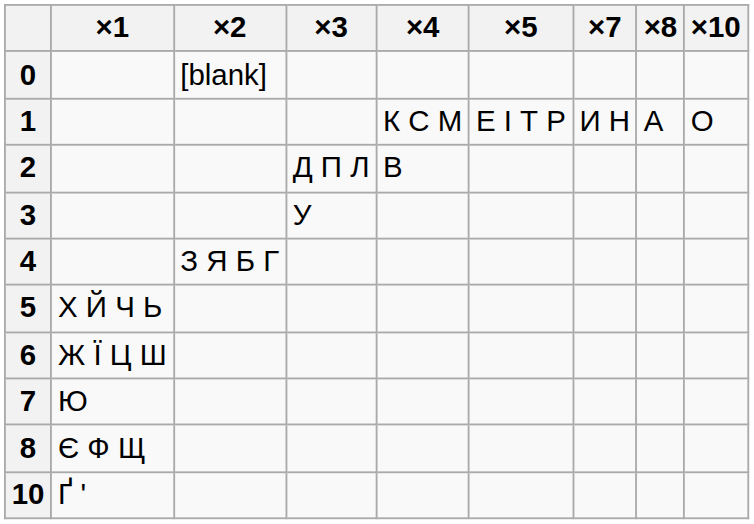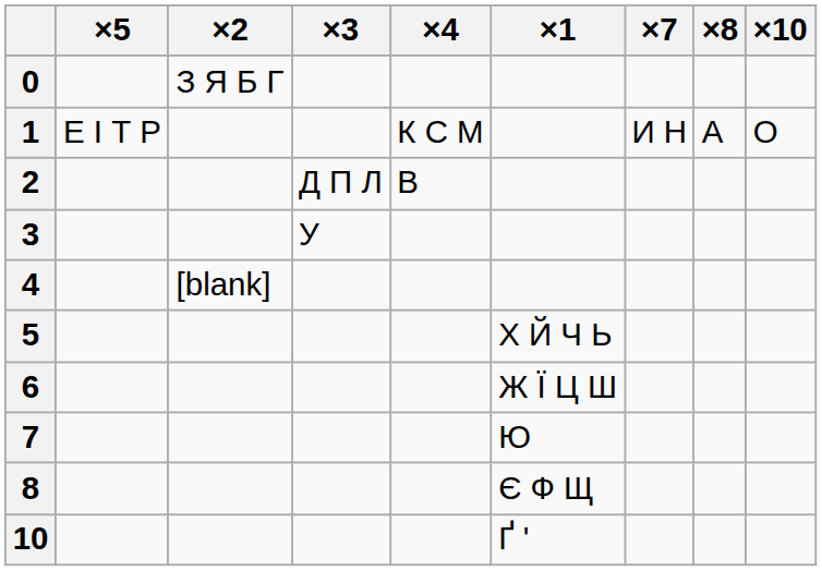 <table class="wikitable floatright">
 <tr>
 <th></th>
-<th>×1</th>
+<th>×5</th>
 <th>×2</th>
 <th>×3</th>
 <th>×4</th>
-<th>×5</th>
+<th>×1</th>
 <th>×7</th>
 <th>×8</th>
 <th>×10</th>
 </tr>
 <tr>
 <th>0</th>
 <td></td>
-<td>[blank]</td>
+<td>З Я Б Г</td>
 <td></td>
 <td></td>
 <td></td>
 <td></td>
 <td></td>
 <td></td>
 </tr>
 <tr>
 <th>1</th>
-<td></td>
+<td>Е І Т Р</td>
 <td></td>
 <td></td>
 <td>К С М</td>
-<td>Е І Т Р</td>
+<td></td>
 <td>И Н</td>
 <td>А</td>
 <td>О</td>
 </tr>
 <tr>
 <th>2</th>
 <td></td>
 <td></td>
 <td>Д П Л</td>
 <td>В</td>
 <td></td>
 <td></td>
 <td></td>
 <td></td>
 </tr>
 <tr>
 <th>3</th>
 <td></td>
 <td></td>
 <td>У</td>
 <td></td>
 <td></td>
 <td></td>
 <td></td>
 <td></td>
 </tr>
 <tr>
 <th>4</th>
 <td></td>
-<td>З Я Б Г</td>
+<td>[blank]</td>
 <td></td>
 <td></td>
 <td></td>
 <td></td>
 <td></td>
 <td></td>
 </tr>
 <tr>
 <th>5</th>
-<td>Х Й Ч Ь</td>
 <td></td>
 <td></td>
 <td></td>
 <td></td>
+<td>Х Й Ч Ь</td>
 <td></td>
 <td></td>
 <td></td>
 </tr>
 <tr>
 <th>6</th>
-<td>Ж Ї Ц Ш</td>
 <td></td>
 <td></td>
 <td></td>
 <td></td>
+<td>Ж Ї Ц Ш</td>
 <td></td>
 <td></td>
 <td></td>
 </tr>
 <tr>
 <th>7</th>
-<td>Ю</td>
 <td></td>
 <td></td>
 <td></td>
 <td></td>
+<td>Ю</td>
 <td></td>
 <td></td>
 <td></td>
 </tr>
 <tr>
 <th>8</th>
-<td>Є Ф Щ</td>
 <td></td>
 <td></td>
 <td></td>
 <td></td>
+<td>Є Ф Щ</td>
 <td></td>
 <td></td>
 <td></td>
 </tr>
 <tr>
 <th>10</th>
-<td>Ґ '</td>
 <td></td>
 <td></td>
 <td></td>
 <td></td>
+<td>Ґ '</td>
 <td></td>
 <td></td>
 <td></td>
 </tr>
 </table>
